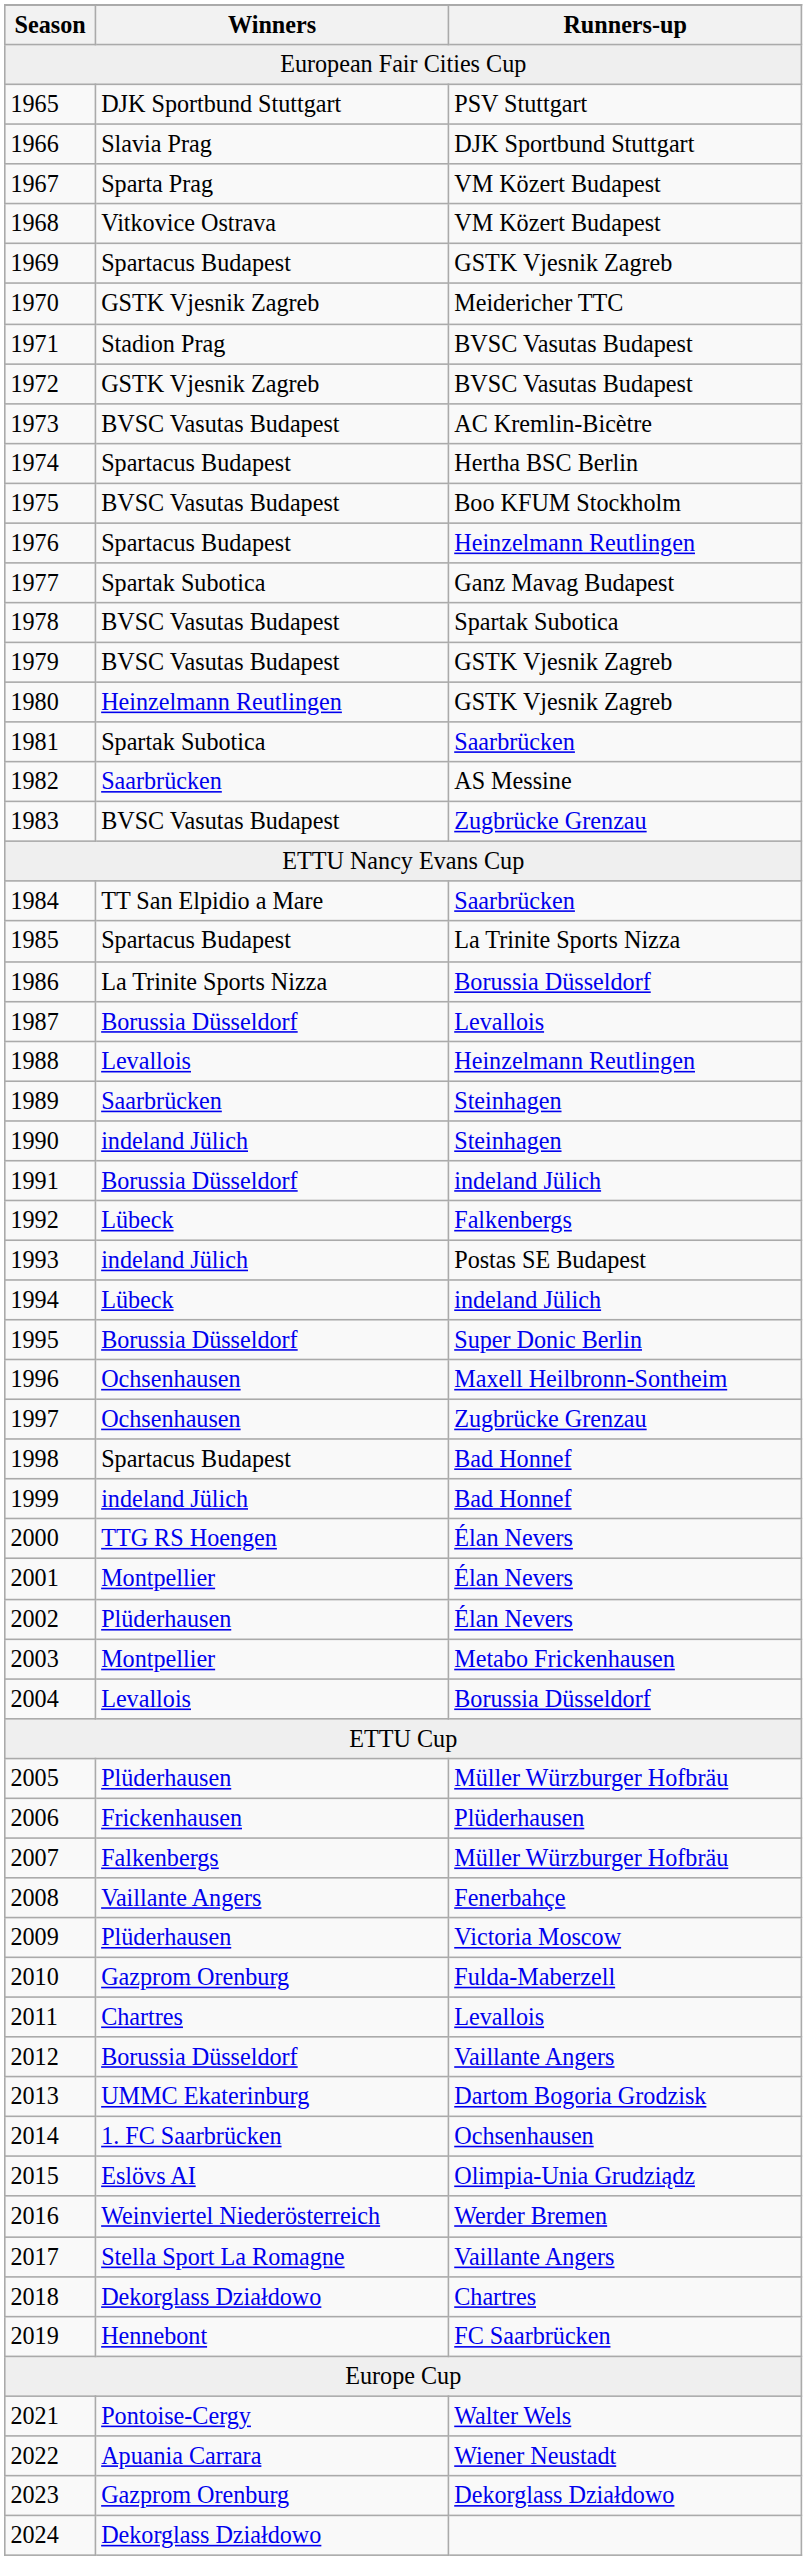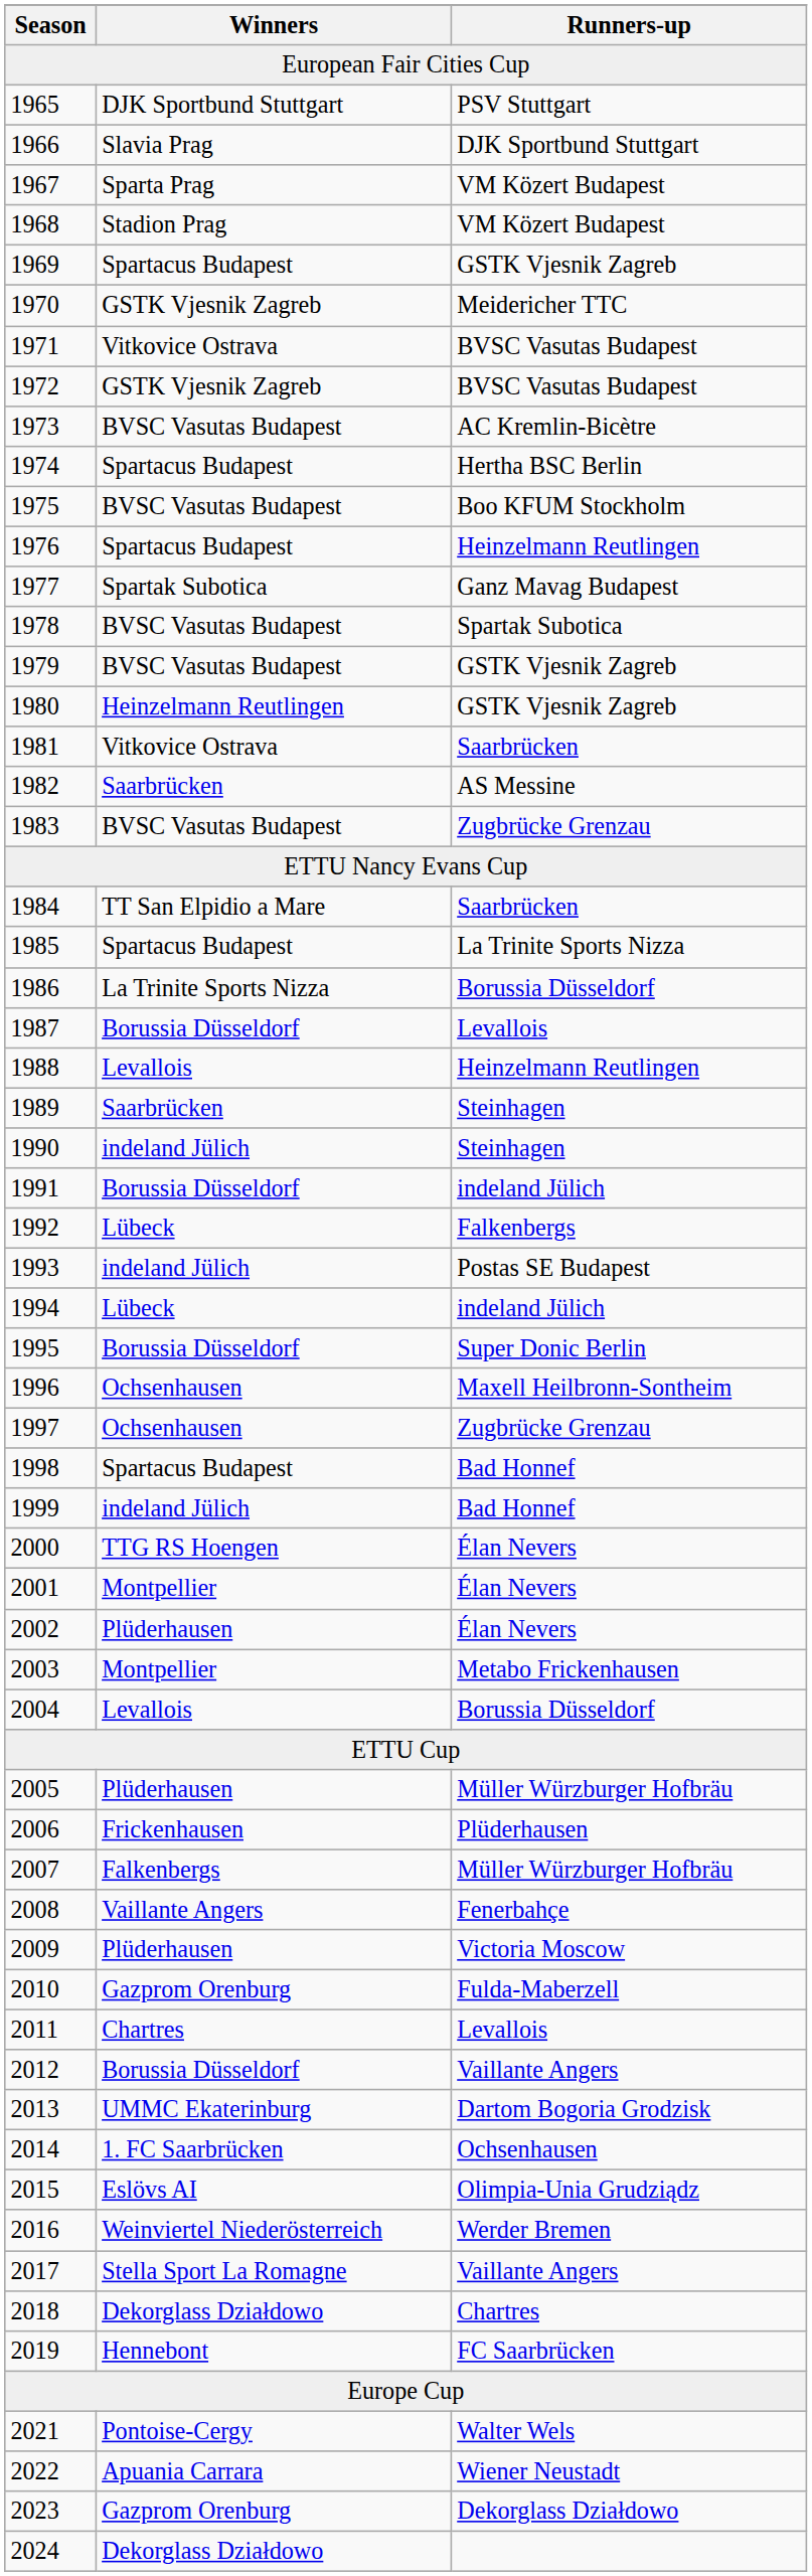 <table class="wikitable sortable" align="center" bgcolor="#f7f8ff" cellpadding="3" cellspacing="0" border="1" style="font-size: 95%; border: gray solid 1px; border-collapse: collapse; text-align: left;">
 <tr bgcolor="#CCCCCC" style="background-color: silver;">
 </tr>
 <tr bgcolor="#EFEFEF">
 <th width="50">Season</th>
 <th width="215">Winners</th>
 <th width="215">Runners-up</th>
 </tr>
 <tr bgcolor="#EFEFEF">
 <td colspan=4 align=center>European Fair Cities Cup</td>
 </tr>
 <tr>
 <td>1965</td>
 <td align=left> DJK Sportbund Stuttgart</td>
 <td align=left> PSV Stuttgart</td>
 </tr>
 <tr>
 <td>1966</td>
 <td align=left> Slavia Prag</td>
 <td align=left> DJK Sportbund Stuttgart</td>
 </tr>
 <tr>
 <td>1967</td>
 <td align=left> Sparta Prag</td>
 <td align=left> VM Közert Budapest</td>
 </tr>
 <tr>
 <td>1968</td>
-<td align=left> Vitkovice Ostrava</td>
+<td align=left> Stadion Prag</td>
 <td align=left> VM Közert Budapest</td>
 </tr>
 <tr>
 <td>1969</td>
 <td align=left> Spartacus Budapest</td>
 <td align=left> GSTK Vjesnik Zagreb</td>
 </tr>
 <tr>
 <td>1970</td>
 <td align=left> GSTK Vjesnik Zagreb</td>
 <td align=left> Meidericher TTC</td>
 </tr>
 <tr>
 <td>1971</td>
-<td align=left> Stadion Prag</td>
+<td align=left> Vitkovice Ostrava</td>
 <td align=left> BVSC Vasutas Budapest</td>
 </tr>
 <tr>
 <td>1972</td>
 <td align=left> GSTK Vjesnik Zagreb</td>
 <td align=left> BVSC Vasutas Budapest</td>
 </tr>
 <tr>
 <td>1973</td>
 <td align=left> BVSC Vasutas Budapest</td>
 <td align=left> AC Kremlin-Bicètre</td>
 </tr>
 <tr>
 <td>1974</td>
 <td align=left> Spartacus Budapest</td>
 <td align=left> Hertha BSC Berlin</td>
 </tr>
 <tr>
 <td>1975</td>
 <td align=left> BVSC Vasutas Budapest</td>
 <td align=left> Boo KFUM Stockholm</td>
 </tr>
 <tr>
 <td>1976</td>
 <td align=left> Spartacus Budapest</td>
 <td align=left> <a href='#'>Heinzelmann Reutlingen</a></td>
 </tr>
 <tr>
 <td>1977</td>
 <td align=left> Spartak Subotica</td>
 <td align=left> Ganz Mavag Budapest</td>
 </tr>
 <tr>
 <td>1978</td>
 <td align=left> BVSC Vasutas Budapest</td>
 <td align=left> Spartak Subotica</td>
 </tr>
 <tr>
 <td>1979</td>
 <td align=left> BVSC Vasutas Budapest</td>
 <td align=left> GSTK Vjesnik Zagreb</td>
 </tr>
 <tr>
 <td>1980</td>
 <td align=left> <a href='#'>Heinzelmann Reutlingen</a></td>
 <td align=left> GSTK Vjesnik Zagreb</td>
 </tr>
 <tr>
 <td>1981</td>
-<td align=left> Spartak Subotica</td>
+<td align=left> Vitkovice Ostrava</td>
 <td align=left> <a href='#'>Saarbrücken</a></td>
 </tr>
 <tr>
 <td>1982</td>
 <td align=left> <a href='#'>Saarbrücken</a></td>
 <td align=left> AS Messine</td>
 </tr>
 <tr>
 <td>1983</td>
 <td align=left> BVSC Vasutas Budapest</td>
 <td align=left> <a href='#'>Zugbrücke Grenzau</a></td>
 </tr>
 <tr bgcolor="#EFEFEF">
 <td colspan=4 align=center>ETTU Nancy Evans Cup</td>
 </tr>
 <tr>
 <td>1984</td>
 <td align=left> TT San Elpidio a Mare</td>
 <td align=left> <a href='#'>Saarbrücken</a></td>
 </tr>
 <tr>
 <td>1985</td>
 <td align=left> Spartacus Budapest</td>
 <td align=left> La Trinite Sports Nizza</td>
 </tr>
 <tr>
 <td>1986</td>
 <td align=left> La Trinite Sports Nizza</td>
 <td align=left> <a href='#'>Borussia Düsseldorf</a></td>
 </tr>
 <tr>
 <td>1987</td>
 <td align=left> <a href='#'>Borussia Düsseldorf</a></td>
 <td align=left> <a href='#'>Levallois</a></td>
 </tr>
 <tr>
 <td>1988</td>
 <td align=left> <a href='#'>Levallois</a></td>
 <td align=left> <a href='#'>Heinzelmann Reutlingen</a></td>
 </tr>
 <tr>
 <td>1989</td>
 <td align=left> <a href='#'>Saarbrücken</a></td>
 <td align=left> <a href='#'>Steinhagen</a></td>
 </tr>
 <tr>
 <td>1990</td>
 <td align=left> <a href='#'>indeland Jülich</a></td>
 <td align=left> <a href='#'>Steinhagen</a></td>
 </tr>
 <tr>
 <td>1991</td>
 <td align=left> <a href='#'>Borussia Düsseldorf</a></td>
 <td align=left> <a href='#'>indeland Jülich</a></td>
 </tr>
 <tr>
 <td>1992</td>
 <td align=left> <a href='#'>Lübeck</a></td>
 <td align=left> <a href='#'>Falkenbergs</a></td>
 </tr>
 <tr>
 <td>1993</td>
 <td align=left> <a href='#'>indeland Jülich</a></td>
 <td align=left> Postas SE Budapest</td>
 </tr>
 <tr>
 <td>1994</td>
 <td align=left> <a href='#'>Lübeck</a></td>
 <td align=left> <a href='#'>indeland Jülich</a></td>
 </tr>
 <tr>
 <td>1995</td>
 <td align=left> <a href='#'>Borussia Düsseldorf</a></td>
 <td align=left> <a href='#'>Super Donic Berlin</a></td>
 </tr>
 <tr>
 <td>1996</td>
 <td align=left> <a href='#'>Ochsenhausen</a></td>
 <td align=left> <a href='#'>Maxell Heilbronn-Sontheim</a></td>
 </tr>
 <tr>
 <td>1997</td>
 <td align=left> <a href='#'>Ochsenhausen</a></td>
 <td align=left> <a href='#'>Zugbrücke Grenzau</a></td>
 </tr>
 <tr>
 <td>1998</td>
 <td align=left> Spartacus Budapest</td>
 <td align=left> <a href='#'>Bad Honnef</a></td>
 </tr>
 <tr>
 <td>1999</td>
 <td align=left> <a href='#'>indeland Jülich</a></td>
 <td align=left> <a href='#'>Bad Honnef</a></td>
 </tr>
 <tr>
 <td>2000</td>
 <td align=left> <a href='#'>TTG RS Hoengen</a></td>
 <td align=left> <a href='#'>Élan Nevers</a></td>
 </tr>
 <tr>
 <td>2001</td>
 <td align=left> <a href='#'>Montpellier</a></td>
 <td align=left> <a href='#'>Élan Nevers</a></td>
 </tr>
 <tr>
 <td>2002</td>
 <td align=left> <a href='#'>Plüderhausen</a></td>
 <td align=left> <a href='#'>Élan Nevers</a></td>
 </tr>
 <tr>
 <td>2003</td>
 <td align=left> <a href='#'>Montpellier</a></td>
 <td align=left> <a href='#'>Metabo Frickenhausen</a></td>
 </tr>
 <tr>
 <td>2004</td>
 <td align=left> <a href='#'>Levallois</a></td>
 <td align=left> <a href='#'>Borussia Düsseldorf</a></td>
 </tr>
 <tr bgcolor="#EFEFEF">
 <td colspan=4 align=center>ETTU Cup</td>
 </tr>
 <tr>
 <td>2005</td>
 <td align=left> <a href='#'>Plüderhausen</a></td>
 <td align=left> <a href='#'>Müller Würzburger Hofbräu</a></td>
 </tr>
 <tr>
 <td>2006</td>
 <td align=left> <a href='#'>Frickenhausen</a></td>
 <td align=left> <a href='#'>Plüderhausen</a></td>
 </tr>
 <tr>
 <td>2007</td>
 <td align=left> <a href='#'>Falkenbergs</a></td>
 <td align=left> <a href='#'>Müller Würzburger Hofbräu</a></td>
 </tr>
 <tr>
 <td>2008</td>
 <td align=left> <a href='#'>Vaillante Angers</a></td>
 <td align=left> <a href='#'>Fenerbahçe</a></td>
 </tr>
 <tr>
 <td>2009</td>
 <td align=left> <a href='#'>Plüderhausen</a></td>
 <td align=left> <a href='#'>Victoria Moscow</a></td>
 </tr>
 <tr>
 <td>2010</td>
 <td align=left> <a href='#'>Gazprom Orenburg</a></td>
 <td align=left> <a href='#'>Fulda-Maberzell</a></td>
 </tr>
 <tr>
 <td>2011</td>
 <td align=left> <a href='#'>Chartres</a></td>
 <td align=left> <a href='#'>Levallois</a></td>
 </tr>
 <tr>
 <td>2012</td>
 <td align=left> <a href='#'>Borussia Düsseldorf</a></td>
 <td align=left> <a href='#'>Vaillante Angers</a></td>
 </tr>
 <tr>
 <td>2013</td>
 <td align=left> <a href='#'>UMMC Ekaterinburg</a></td>
 <td align=left> <a href='#'>Dartom Bogoria Grodzisk</a></td>
 </tr>
 <tr>
 <td>2014</td>
 <td align=left> <a href='#'>1. FC Saarbrücken</a></td>
 <td align=left> <a href='#'>Ochsenhausen</a></td>
 </tr>
 <tr>
 <td>2015</td>
 <td align=left> <a href='#'>Eslövs AI</a></td>
 <td align=left> <a href='#'>Olimpia-Unia Grudziądz</a></td>
 </tr>
 <tr>
 <td>2016</td>
 <td align=left> <a href='#'>Weinviertel Niederösterreich</a></td>
 <td align=left> <a href='#'>Werder Bremen</a></td>
 </tr>
 <tr>
 <td>2017</td>
 <td align=left> <a href='#'>Stella Sport La Romagne</a></td>
 <td align=left> <a href='#'>Vaillante Angers</a></td>
 </tr>
 <tr>
 <td>2018</td>
 <td align=left> <a href='#'>Dekorglass Działdowo</a></td>
 <td align=left> <a href='#'>Chartres</a></td>
 </tr>
 <tr>
 <td>2019</td>
 <td align=left> <a href='#'>Hennebont</a></td>
 <td align=left> <a href='#'>FC Saarbrücken</a></td>
 </tr>
 <tr bgcolor="#EFEFEF">
 <td colspan=4 align=center>Europe Cup</td>
 </tr>
 <tr>
 <td>2021</td>
 <td align=left> <a href='#'>Pontoise-Cergy</a></td>
 <td align=left> <a href='#'>Walter Wels</a></td>
 </tr>
 <tr>
 <td>2022</td>
 <td align=left> <a href='#'>Apuania Carrara</a></td>
 <td align=left> <a href='#'>Wiener Neustadt</a></td>
 </tr>
 <tr>
 <td>2023</td>
 <td align=left> <a href='#'>Gazprom Orenburg</a></td>
 <td align=left> <a href='#'>Dekorglass Działdowo</a></td>
 </tr>
 <tr>
 <td>2024</td>
 <td align=left> <a href='#'>Dekorglass Działdowo</a></td>
 <td align=left></td>
 </tr>
 </table>
